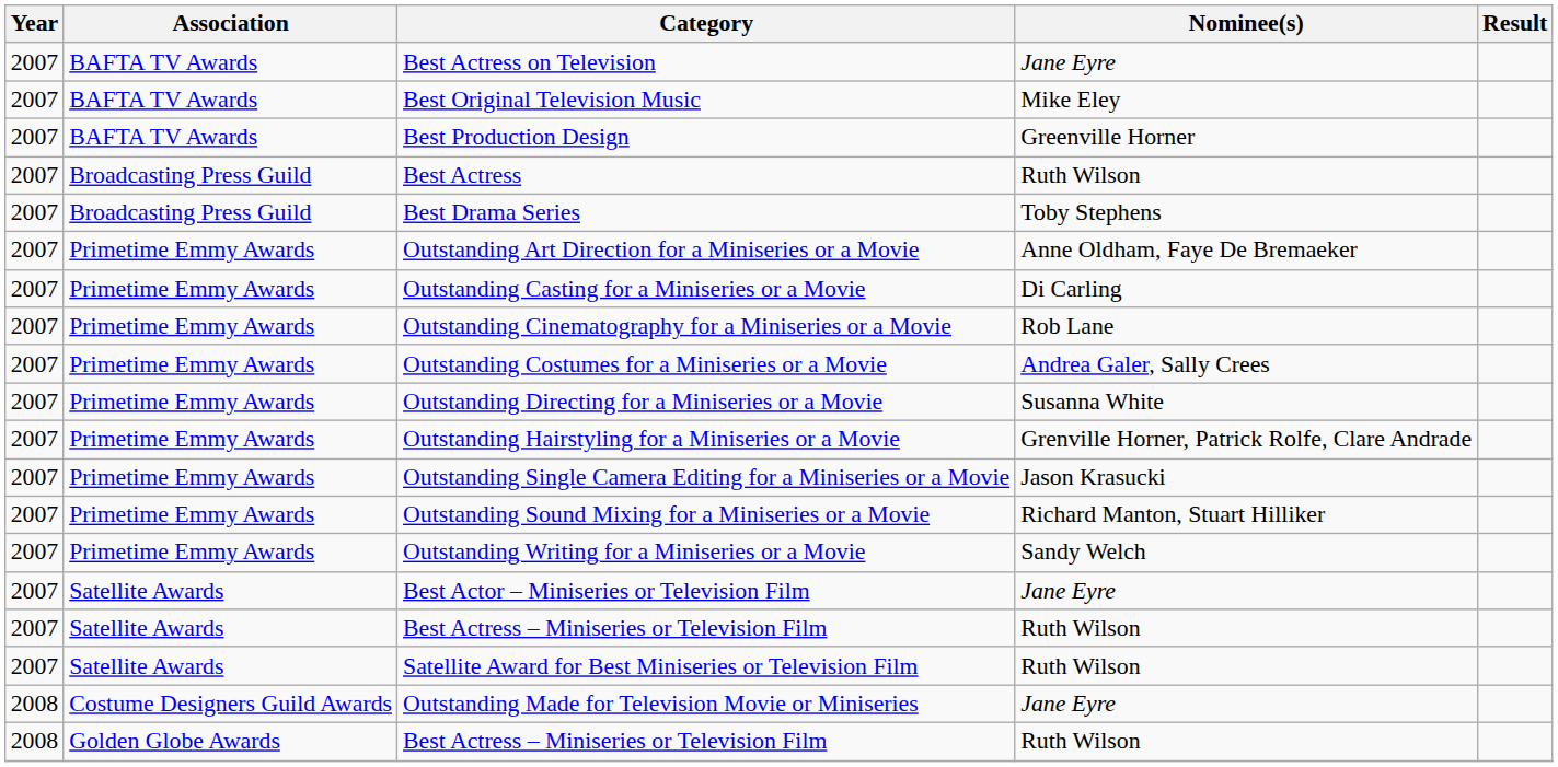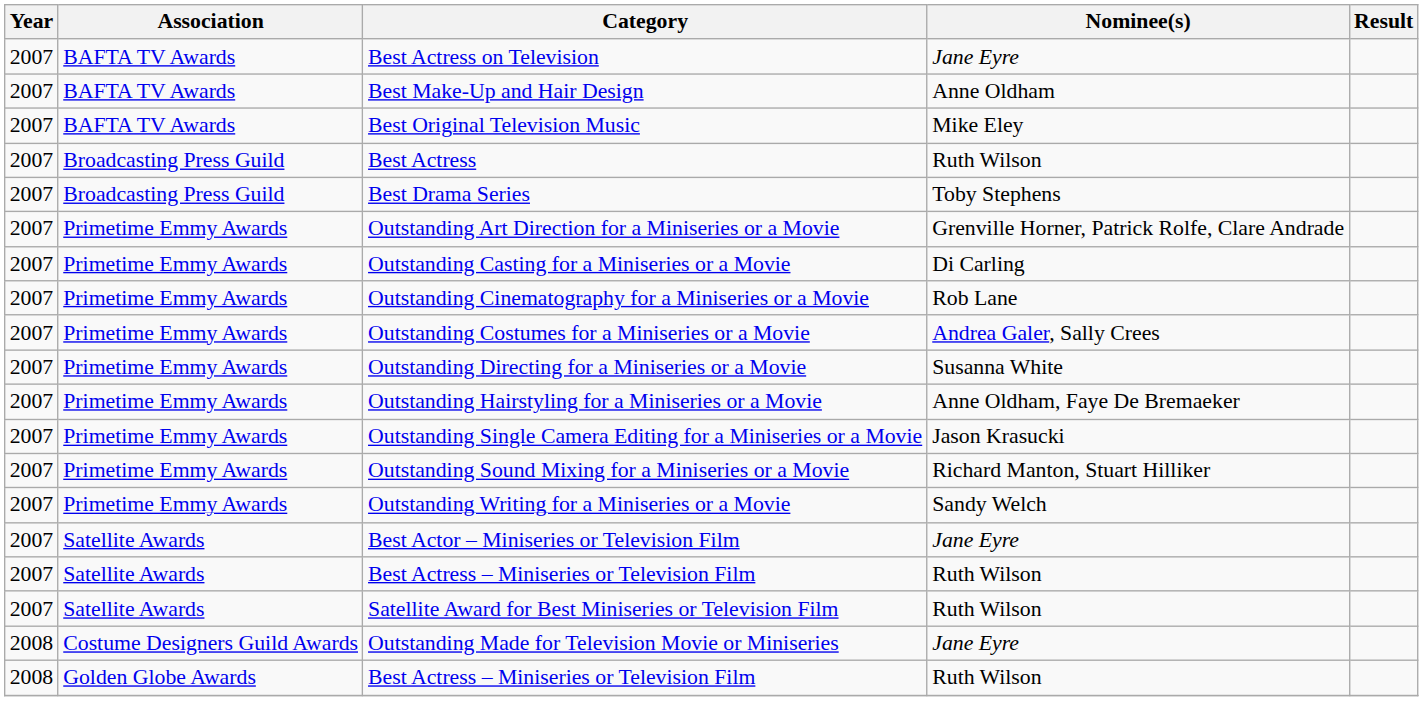 <table class="wikitable sortable">
 <tr>
 <th>Year</th>
 <th>Association</th>
 <th>Category</th>
 <th>Nominee(s)</th>
 <th>Result</th>
 </tr>
 <tr>
 <td>2007</td>
 <td><a href='#'>BAFTA TV Awards</a></td>
 <td><a href='#'>Best Actress on Television</a></td>
 <td><em>Jane Eyre</em></td>
 <td></td>
 </tr>
 <tr>
 <td>2007</td>
 <td><a href='#'>BAFTA TV Awards</a></td>
-<td><a href='#'>Best Original Television Music</a></td>
-<td>Mike Eley</td>
+<td><a href='#'>Best Make-Up and Hair Design</a></td>
+<td>Anne Oldham</td>
 <td></td>
 </tr>
 <tr>
 <td>2007</td>
 <td><a href='#'>BAFTA TV Awards</a></td>
-<td><a href='#'>Best Production Design</a></td>
-<td>Greenville Horner</td>
+<td><a href='#'>Best Original Television Music</a></td>
+<td>Mike Eley</td>
 <td></td>
 </tr>
 <tr>
 <td>2007</td>
 <td><a href='#'>Broadcasting Press Guild</a></td>
 <td><a href='#'>Best Actress</a></td>
 <td>Ruth Wilson</td>
 <td></td>
 </tr>
 <tr>
 <td>2007</td>
 <td><a href='#'>Broadcasting Press Guild</a></td>
 <td><a href='#'>Best Drama Series</a></td>
 <td>Toby Stephens</td>
 <td></td>
 </tr>
 <tr>
 <td>2007</td>
 <td><a href='#'>Primetime Emmy Awards</a></td>
 <td><a href='#'>Outstanding Art Direction for a Miniseries or a Movie</a></td>
-<td>Anne Oldham, Faye De Bremaeker</td>
+<td>Grenville Horner, Patrick Rolfe, Clare Andrade</td>
 <td></td>
 </tr>
 <tr>
 <td>2007</td>
 <td><a href='#'>Primetime Emmy Awards</a></td>
 <td><a href='#'>Outstanding Casting for a Miniseries or a Movie</a></td>
 <td>Di Carling</td>
 <td></td>
 </tr>
 <tr>
 <td>2007</td>
 <td><a href='#'>Primetime Emmy Awards</a></td>
 <td><a href='#'>Outstanding Cinematography for a Miniseries or a Movie</a></td>
 <td>Rob Lane</td>
 <td></td>
 </tr>
 <tr>
 <td>2007</td>
 <td><a href='#'>Primetime Emmy Awards</a></td>
 <td><a href='#'>Outstanding Costumes for a Miniseries or a Movie</a></td>
 <td><a href='#'>Andrea Galer</a>, Sally Crees</td>
 <td></td>
 </tr>
 <tr>
 <td>2007</td>
 <td><a href='#'>Primetime Emmy Awards</a></td>
 <td><a href='#'>Outstanding Directing for a Miniseries or a Movie</a></td>
 <td>Susanna White</td>
 <td></td>
 </tr>
 <tr>
 <td>2007</td>
 <td><a href='#'>Primetime Emmy Awards</a></td>
 <td><a href='#'>Outstanding Hairstyling for a Miniseries or a Movie</a></td>
-<td>Grenville Horner, Patrick Rolfe, Clare Andrade</td>
+<td>Anne Oldham, Faye De Bremaeker</td>
 <td></td>
 </tr>
 <tr>
 <td>2007</td>
 <td><a href='#'>Primetime Emmy Awards</a></td>
 <td><a href='#'>Outstanding Single Camera Editing for a Miniseries or a Movie</a></td>
 <td>Jason Krasucki</td>
 <td></td>
 </tr>
 <tr>
 <td>2007</td>
 <td><a href='#'>Primetime Emmy Awards</a></td>
 <td><a href='#'>Outstanding Sound Mixing for a Miniseries or a Movie</a></td>
 <td>Richard Manton, Stuart Hilliker</td>
 <td></td>
 </tr>
 <tr>
 <td>2007</td>
 <td><a href='#'>Primetime Emmy Awards</a></td>
 <td><a href='#'>Outstanding Writing for a Miniseries or a Movie</a></td>
 <td>Sandy Welch</td>
 <td></td>
 </tr>
 <tr>
 <td>2007</td>
 <td><a href='#'>Satellite Awards</a></td>
 <td><a href='#'>Best Actor – Miniseries or Television Film</a></td>
 <td><em>Jane Eyre</em></td>
 <td></td>
 </tr>
 <tr>
 <td>2007</td>
 <td><a href='#'>Satellite Awards</a></td>
 <td><a href='#'>Best Actress – Miniseries or Television Film</a></td>
 <td>Ruth Wilson</td>
 <td></td>
 </tr>
 <tr>
 <td>2007</td>
 <td><a href='#'>Satellite Awards</a></td>
 <td><a href='#'>Satellite Award for Best Miniseries or Television Film</a></td>
 <td>Ruth Wilson</td>
 <td></td>
 </tr>
 <tr>
 <td>2008</td>
 <td><a href='#'>Costume Designers Guild Awards</a></td>
 <td><a href='#'>Outstanding Made for Television Movie or Miniseries</a></td>
 <td><em>Jane Eyre</em></td>
 <td></td>
 </tr>
 <tr>
 <td>2008</td>
 <td><a href='#'>Golden Globe Awards</a></td>
 <td><a href='#'>Best Actress – Miniseries or Television Film</a></td>
 <td>Ruth Wilson</td>
 <td></td>
 </tr>
 <tr>
 </tr>
 </table>
